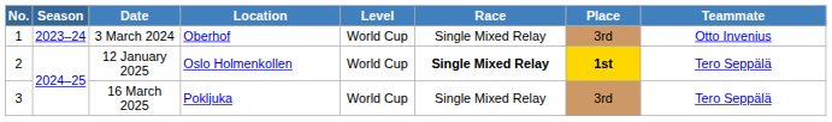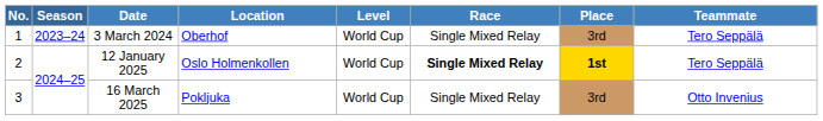 <table class="wikitable sortable" style="font-size:95%; text-align:center; border:grey solid 1px; border-collapse:collapse; background:#ffffff;">
 <tr style="background:#efefef;">
 <th style="background-color:#369; color:white;">No.</th>
 <th style="background-color:#369; color:white;">Season</th>
 <th style="background-color:#4180be; color:white; width:100px;">Date</th>
 <th style="background-color:#4180be; color:white; width:180px;">Location</th>
 <th style="background-color:#4180be; color:white; width:80px;">Level</th>
 <th style="background-color:#4180be; color:white; width:170px;">Race</th>
 <th style="background-color:#4180be; color:white; width:80px;">Place</th>
 <th style="background-color:#4180be; color:white; width:210px;">Teammate</th>
 </tr>
 <tr>
 <td>1</td>
 <td><a href='#'>2023–24</a></td>
 <td>3 March 2024</td>
 <td align=left> <a href='#'>Oberhof</a></td>
 <td>World Cup</td>
 <td>Single Mixed Relay</td>
 <td align=center bgcolor="cc9966">3rd</td>
-<td><a href='#'>Otto Invenius</a></td>
+<td><a href='#'>Tero Seppälä</a></td>
 </tr>
 <tr>
 <td>2</td>
 <td rowspan=2><a href='#'>2024–25</a></td>
 <td>12 January 2025</td>
 <td align=left> <a href='#'>Oslo Holmenkollen</a></td>
 <td>World Cup</td>
 <td><strong>Single Mixed Relay</strong></td>
 <td align=center bgcolor="gold"><strong>1st</strong></td>
 <td><a href='#'>Tero Seppälä</a></td>
 </tr>
 <tr>
 <td>3</td>
 <td>16 March 2025</td>
 <td align=left> <a href='#'>Pokljuka</a></td>
 <td>World Cup</td>
 <td>Single Mixed Relay</td>
 <td align=center bgcolor="cc9966">3rd</td>
-<td><a href='#'>Tero Seppälä</a></td>
+<td><a href='#'>Otto Invenius</a></td>
 </tr>
 </table>
